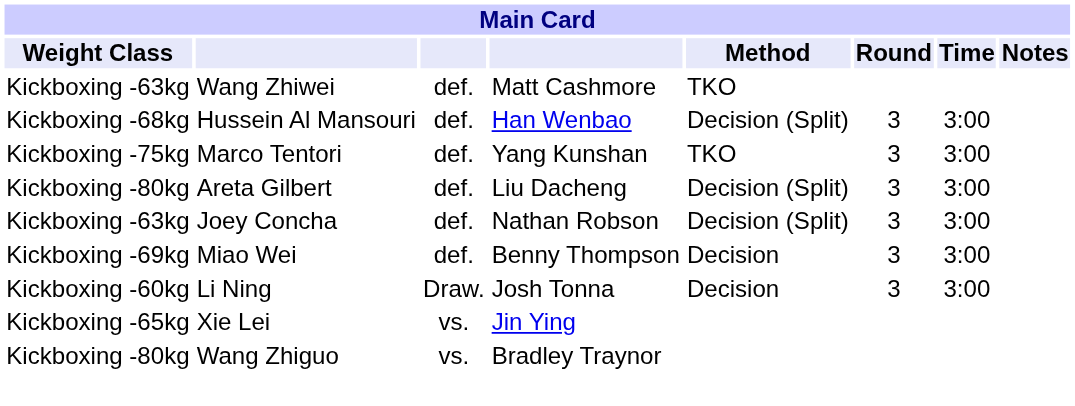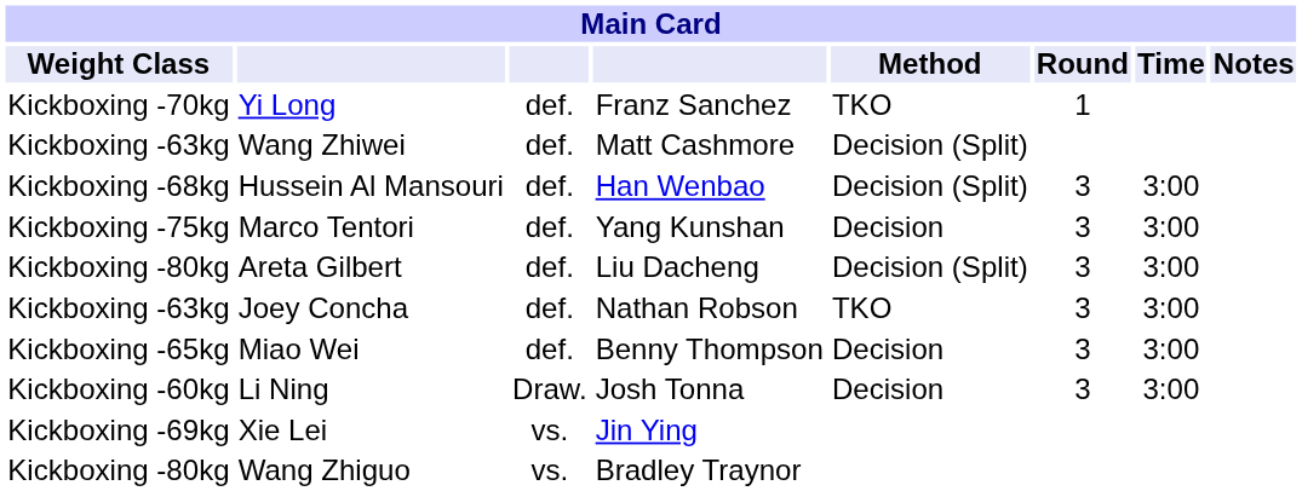 <table class="toccolours" style="font-size: 85%;">
 <tr>
 <th colspan="8" style="background-color: #ccf; color: #000080; text-align: center;"><strong>Main Card</strong></th>
 </tr>
 <tr>
 <th colspan="1" style="background-color: #E6E8FA; color: #000000; text-align: center;">Weight Class</th>
 <th colspan="1" style="background-color: #E6E8FA; color: #000000; text-align: center;"></th>
 <th colspan="1" style="background-color: #E6E8FA; color: #000000; text-align: center;"></th>
 <th colspan="1" style="background-color: #E6E8FA; color: #000000; text-align: center;"></th>
 <th colspan="1" style="background-color: #E6E8FA; color: #000000; text-align: center;">Method</th>
 <th colspan="1" style="background-color: #E6E8FA; color: #000000; text-align: center;">Round</th>
 <th colspan="1" style="background-color: #E6E8FA; color: #000000; text-align: center;">Time</th>
 <th colspan="1" style="background-color: #E6E8FA; color: #000000; text-align: center;">Notes</th>
 </tr>
 <tr>
+<td>Kickboxing -70kg</td>
+<td> <a href='#'>Yi Long</a></td>
+<td align=center>def.</td>
+<td> Franz Sanchez</td>
+<td>TKO</td>
+<td align=center>1</td>
+<td align=center></td>
+<td></td>
+</tr>
+<tr>
 <td>Kickboxing -63kg</td>
 <td> Wang Zhiwei</td>
 <td align=center>def.</td>
 <td> Matt Cashmore</td>
-<td>TKO</td>
+<td>Decision (Split)</td>
 <td align=center></td>
 <td align=center></td>
 <td></td>
 </tr>
 <tr>
 <td>Kickboxing -68kg</td>
 <td> Hussein Al Mansouri</td>
 <td align=center>def.</td>
 <td> <a href='#'>Han Wenbao</a></td>
 <td>Decision (Split)</td>
 <td align=center>3</td>
 <td align=center>3:00</td>
 <td></td>
 </tr>
 <tr>
 <td>Kickboxing -75kg</td>
 <td> Marco Tentori</td>
 <td align=center>def.</td>
 <td> Yang Kunshan</td>
-<td>TKO</td>
+<td>Decision</td>
 <td align=center>3</td>
 <td align=center>3:00</td>
 <td></td>
 </tr>
 <tr>
 <td>Kickboxing -80kg</td>
 <td> Areta Gilbert</td>
 <td align=center>def.</td>
 <td> Liu Dacheng</td>
 <td>Decision (Split)</td>
 <td align=center>3</td>
 <td align=center>3:00</td>
 <td></td>
 </tr>
 <tr>
 <td>Kickboxing -63kg</td>
 <td> Joey Concha</td>
 <td align=center>def.</td>
 <td> Nathan Robson</td>
-<td>Decision (Split)</td>
+<td>TKO</td>
 <td align=center>3</td>
 <td align=center>3:00</td>
 <td></td>
 </tr>
 <tr>
-<td>Kickboxing -69kg</td>
+<td>Kickboxing -65kg</td>
 <td> Miao Wei</td>
 <td align=center>def.</td>
 <td> Benny Thompson</td>
 <td>Decision</td>
 <td align=center>3</td>
 <td align=center>3:00</td>
 <td></td>
 </tr>
 <tr>
 <td>Kickboxing -60kg</td>
 <td> Li Ning</td>
 <td align=center>Draw.</td>
 <td> Josh Tonna</td>
 <td>Decision</td>
 <td align=center>3</td>
 <td align=center>3:00</td>
 <td></td>
 </tr>
 <tr>
-<td>Kickboxing -65kg</td>
+<td>Kickboxing -69kg</td>
 <td> Xie Lei</td>
 <td align=center>vs.</td>
 <td> <a href='#'>Jin Ying</a></td>
 <td></td>
 <td align=center></td>
 <td align=center></td>
 <td></td>
 </tr>
 <tr>
 <td>Kickboxing -80kg</td>
 <td> Wang Zhiguo</td>
 <td align=center>vs.</td>
 <td> Bradley Traynor</td>
 <td></td>
 <td align=center></td>
 <td align=center></td>
 <td></td>
 </tr>
 </table>
